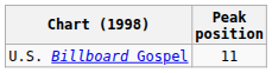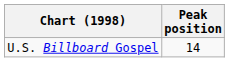 <table class="wikitable">
 <tr>
 <th>Chart (1998)</th>
 <th>Peak<br>position</th>
 </tr>
 <tr>
 <td>U.S. <a href='#'><em>Billboard</em> Gospel</a></td>
-<td align="center">11</td>
+<td align="center">14</td>
 </tr>
 </table>
